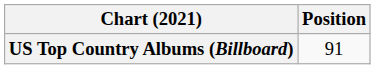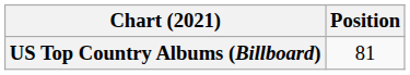 <table class="wikitable plainrowheaders" style="text-align:center">
 <tr>
 <th scope="col">Chart (2021)</th>
 <th scope="col">Position</th>
 </tr>
 <tr>
 <th scope="row">US Top Country Albums (<em>Billboard</em>)</th>
-<td>91</td>
+<td>81</td>
 </tr>
 </table>
